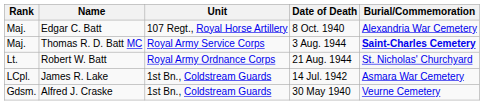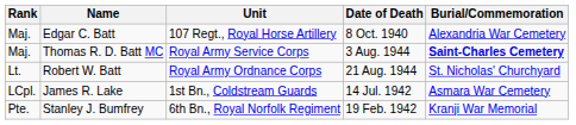 <table class="wikitable">
 <tr>
 <th>Rank</th>
 <th>Name</th>
 <th>Unit</th>
 <th>Date of Death</th>
 <th>Burial/Commemoration</th>
 </tr>
 <tr>
 <td>Maj.</td>
 <td>Edgar C. Batt</td>
 <td>107 Regt., <a href='#'>Royal Horse Artillery</a></td>
 <td>8 Oct. 1940</td>
 <td><a href='#'>Alexandria War Cemetery</a></td>
 </tr>
 <tr>
 <td>Maj.</td>
 <td>Thomas R. D. Batt <a href='#'>MC</a></td>
 <td><a href='#'>Royal Army Service Corps</a></td>
 <td>3 Aug. 1944</td>
 <td><strong><a href='#'>Saint-Charles Cemetery</a></strong></td>
 </tr>
 <tr>
 <td>Lt.</td>
 <td>Robert W. Batt</td>
 <td><a href='#'>Royal Army Ordnance Corps</a></td>
 <td>21 Aug. 1944</td>
 <td><a href='#'>St. Nicholas' Churchyard</a></td>
 </tr>
 <tr>
 <td>LCpl.</td>
 <td>James R. Lake</td>
 <td>1st Bn., <a href='#'>Coldstream Guards</a></td>
 <td>14 Jul. 1942</td>
 <td><a href='#'>Asmara War Cemetery</a></td>
 </tr>
 <tr>
-<td>Gdsm.</td>
-<td>Alfred J. Craske</td>
-<td>1st Bn., <a href='#'>Coldstream Guards</a></td>
-<td>30 May 1940</td>
-<td><a href='#'>Veurne Cemetery</a></td>
+<td>Pte.</td>
+<td>Stanley J. Bumfrey</td>
+<td>6th Bn., <a href='#'>Royal Norfolk Regiment</a></td>
+<td>19 Feb. 1942</td>
+<td><a href='#'>Kranji War Memorial</a></td>
 </tr>
 </table>
